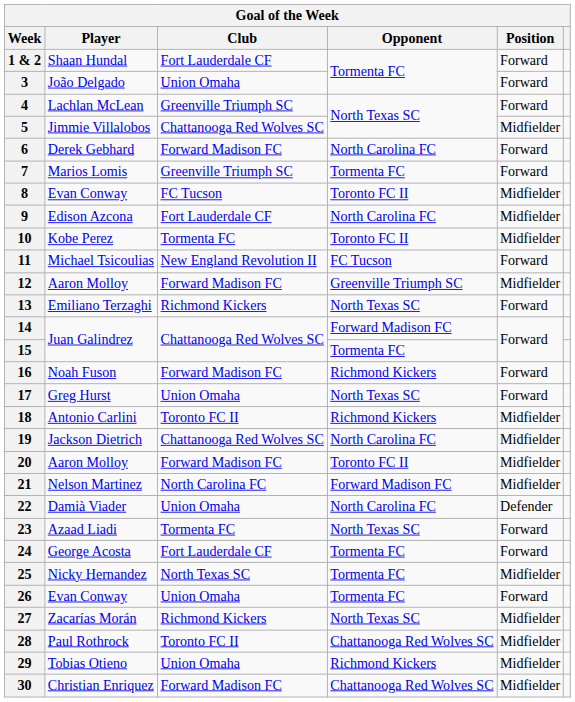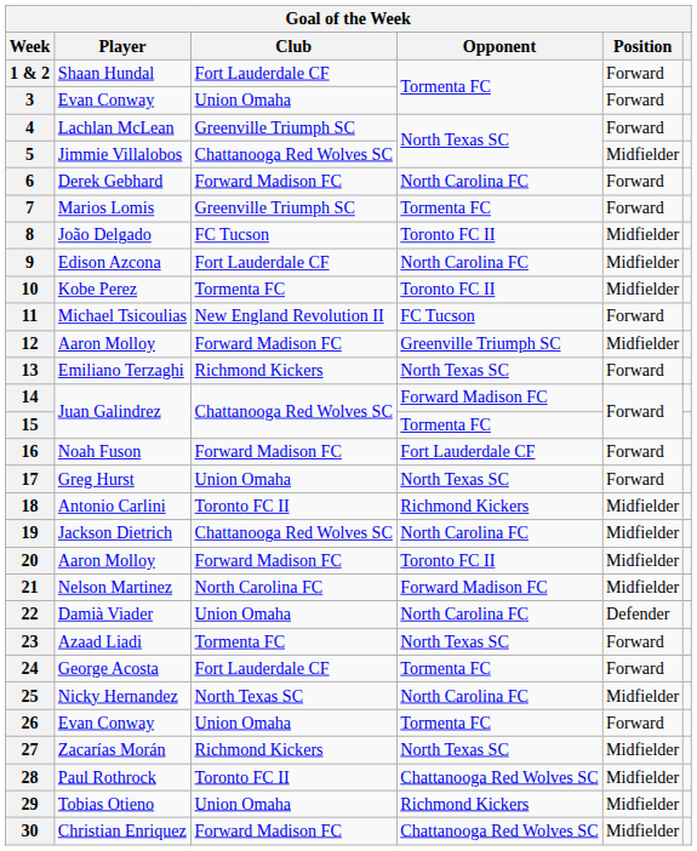 <table class="wikitable collapsible collapsed">
 <tr>
 <th colspan=6>Goal of the Week</th>
 </tr>
 <tr>
 <th>Week</th>
 <th>Player</th>
 <th>Club</th>
 <th>Opponent</th>
 <th>Position</th>
 <th></th>
 </tr>
 <tr>
 <th>1 & 2</th>
 <td> <a href='#'>Shaan Hundal</a></td>
 <td><a href='#'>Fort Lauderdale CF</a></td>
 <td rowspan=2><a href='#'>Tormenta FC</a></td>
 <td>Forward</td>
 <td style="text-align:center"></td>
 </tr>
 <tr>
 <th>3</th>
-<td> <a href='#'>João Delgado</a></td>
+<td> <a href='#'>Evan Conway</a></td>
 <td><a href='#'>Union Omaha</a></td>
 <td>Forward</td>
 <td style="text-align:center"></td>
 </tr>
 <tr>
 <th>4</th>
 <td> <a href='#'>Lachlan McLean</a></td>
 <td><a href='#'>Greenville Triumph SC</a></td>
 <td rowspan=2><a href='#'>North Texas SC</a></td>
 <td>Forward</td>
 <td style="text-align:center"></td>
 </tr>
 <tr>
 <th>5</th>
 <td> <a href='#'>Jimmie Villalobos</a></td>
 <td><a href='#'>Chattanooga Red Wolves SC</a></td>
 <td>Midfielder</td>
 <td style="text-align:center"></td>
 </tr>
 <tr>
 <th>6</th>
 <td> <a href='#'>Derek Gebhard</a></td>
 <td><a href='#'>Forward Madison FC</a></td>
 <td><a href='#'>North Carolina FC</a></td>
 <td>Forward</td>
 <td style="text-align:center"></td>
 </tr>
 <tr>
 <th>7</th>
 <td> <a href='#'>Marios Lomis</a></td>
 <td><a href='#'>Greenville Triumph SC</a></td>
 <td><a href='#'>Tormenta FC</a></td>
 <td>Forward</td>
 <td style="text-align:center"></td>
 </tr>
 <tr>
 <th>8</th>
-<td> <a href='#'>Evan Conway</a></td>
+<td> <a href='#'>João Delgado</a></td>
 <td><a href='#'>FC Tucson</a></td>
 <td><a href='#'>Toronto FC II</a></td>
 <td>Midfielder</td>
 <td style="text-align:center"></td>
 </tr>
 <tr>
 <th>9</th>
 <td> <a href='#'>Edison Azcona</a></td>
 <td><a href='#'>Fort Lauderdale CF</a></td>
 <td><a href='#'>North Carolina FC</a></td>
 <td>Midfielder</td>
 <td style="text-align:center"></td>
 </tr>
 <tr>
 <th>10</th>
 <td> <a href='#'>Kobe Perez</a></td>
 <td><a href='#'>Tormenta FC</a></td>
 <td><a href='#'>Toronto FC II</a></td>
 <td>Midfielder</td>
 <td style="text-align:center"></td>
 </tr>
 <tr>
 <th>11</th>
 <td> <a href='#'>Michael Tsicoulias</a></td>
 <td><a href='#'>New England Revolution II</a></td>
 <td><a href='#'>FC Tucson</a></td>
 <td>Forward</td>
 <td style="text-align:center"></td>
 </tr>
 <tr>
 <th>12</th>
 <td> <a href='#'>Aaron Molloy</a></td>
 <td><a href='#'>Forward Madison FC</a></td>
 <td><a href='#'>Greenville Triumph SC</a></td>
 <td>Midfielder</td>
 <td style="text-align:center"></td>
 </tr>
 <tr>
 <th>13</th>
 <td> <a href='#'>Emiliano Terzaghi</a></td>
 <td><a href='#'>Richmond Kickers</a></td>
 <td><a href='#'>North Texas SC</a></td>
 <td>Forward</td>
 <td style="text-align:center"></td>
 </tr>
 <tr>
 <th>14</th>
 <td rowspan=2> <a href='#'>Juan Galindrez</a></td>
 <td rowspan=2><a href='#'>Chattanooga Red Wolves SC</a></td>
 <td><a href='#'>Forward Madison FC</a></td>
 <td rowspan=2>Forward</td>
 <td style="text-align:center"></td>
 </tr>
 <tr>
 <th>15</th>
 <td><a href='#'>Tormenta FC</a></td>
 <td style="text-align:center"></td>
 </tr>
 <tr>
 <th>16</th>
 <td> <a href='#'>Noah Fuson</a></td>
 <td><a href='#'>Forward Madison FC</a></td>
-<td><a href='#'>Richmond Kickers</a></td>
+<td><a href='#'>Fort Lauderdale CF</a></td>
 <td>Forward</td>
 <td style="text-align:center"></td>
 </tr>
 <tr>
 <th>17</th>
 <td> <a href='#'>Greg Hurst</a></td>
 <td><a href='#'>Union Omaha</a></td>
 <td><a href='#'>North Texas SC</a></td>
 <td>Forward</td>
 <td style="text-align:center"></td>
 </tr>
 <tr>
 <th>18</th>
 <td> <a href='#'>Antonio Carlini</a></td>
 <td><a href='#'>Toronto FC II</a></td>
 <td><a href='#'>Richmond Kickers</a></td>
 <td>Midfielder</td>
 <td style="text-align:center"></td>
 </tr>
 <tr>
 <th>19</th>
 <td> <a href='#'>Jackson Dietrich</a></td>
 <td><a href='#'>Chattanooga Red Wolves SC</a></td>
 <td><a href='#'>North Carolina FC</a></td>
 <td>Midfielder</td>
 <td style="text-align:center"></td>
 </tr>
 <tr>
 <th>20</th>
 <td> <a href='#'>Aaron Molloy</a></td>
 <td><a href='#'>Forward Madison FC</a></td>
 <td><a href='#'>Toronto FC II</a></td>
 <td>Midfielder</td>
 <td style="text-align:center"></td>
 </tr>
 <tr>
 <th>21</th>
 <td> <a href='#'>Nelson Martinez</a></td>
 <td><a href='#'>North Carolina FC</a></td>
 <td><a href='#'>Forward Madison FC</a></td>
 <td>Midfielder</td>
 <td style="text-align:center"></td>
 </tr>
 <tr>
 <th>22</th>
 <td> <a href='#'>Damià Viader</a></td>
 <td><a href='#'>Union Omaha</a></td>
 <td><a href='#'>North Carolina FC</a></td>
 <td>Defender</td>
 <td style="text-align:center"></td>
 </tr>
 <tr>
 <th>23</th>
 <td> <a href='#'>Azaad Liadi</a></td>
 <td><a href='#'>Tormenta FC</a></td>
 <td><a href='#'>North Texas SC</a></td>
 <td>Forward</td>
 <td style="text-align:center"></td>
 </tr>
 <tr>
 <th>24</th>
 <td> <a href='#'>George Acosta</a></td>
 <td><a href='#'>Fort Lauderdale CF</a></td>
 <td><a href='#'>Tormenta FC</a></td>
 <td>Forward</td>
 <td style="text-align:center"></td>
 </tr>
 <tr>
 <th>25</th>
 <td> <a href='#'>Nicky Hernandez</a></td>
 <td><a href='#'>North Texas SC</a></td>
-<td><a href='#'>Tormenta FC</a></td>
+<td><a href='#'>North Carolina FC</a></td>
 <td>Midfielder</td>
 <td style="text-align:center"></td>
 </tr>
 <tr>
 <th>26</th>
 <td> <a href='#'>Evan Conway</a></td>
 <td><a href='#'>Union Omaha</a></td>
 <td><a href='#'>Tormenta FC</a></td>
 <td>Forward</td>
 <td style="text-align:center"></td>
 </tr>
 <tr>
 <th>27</th>
 <td> <a href='#'>Zacarías Morán</a></td>
 <td><a href='#'>Richmond Kickers</a></td>
 <td><a href='#'>North Texas SC</a></td>
 <td>Midfielder</td>
 <td style="text-align:center"></td>
 </tr>
 <tr>
 <th>28</th>
 <td> <a href='#'>Paul Rothrock</a></td>
 <td><a href='#'>Toronto FC II</a></td>
 <td><a href='#'>Chattanooga Red Wolves SC</a></td>
 <td>Midfielder</td>
 <td style="text-align:center"></td>
 </tr>
 <tr>
 <th>29</th>
 <td> <a href='#'>Tobias Otieno</a></td>
 <td><a href='#'>Union Omaha</a></td>
 <td><a href='#'>Richmond Kickers</a></td>
 <td>Midfielder</td>
 <td style="text-align:center"></td>
 </tr>
 <tr>
 <th>30</th>
 <td> <a href='#'>Christian Enriquez</a></td>
 <td><a href='#'>Forward Madison FC</a></td>
 <td><a href='#'>Chattanooga Red Wolves SC</a></td>
 <td>Midfielder</td>
 <td style="text-align:center"></td>
 </tr>
 </table>
